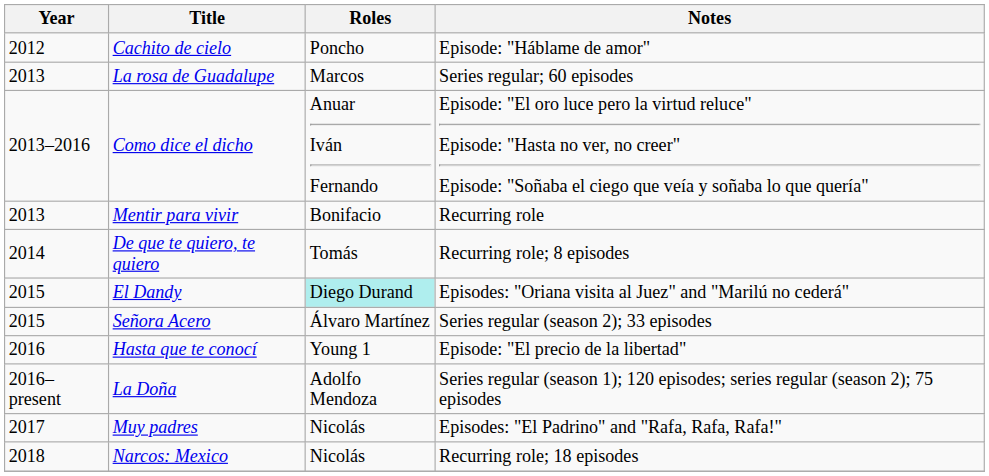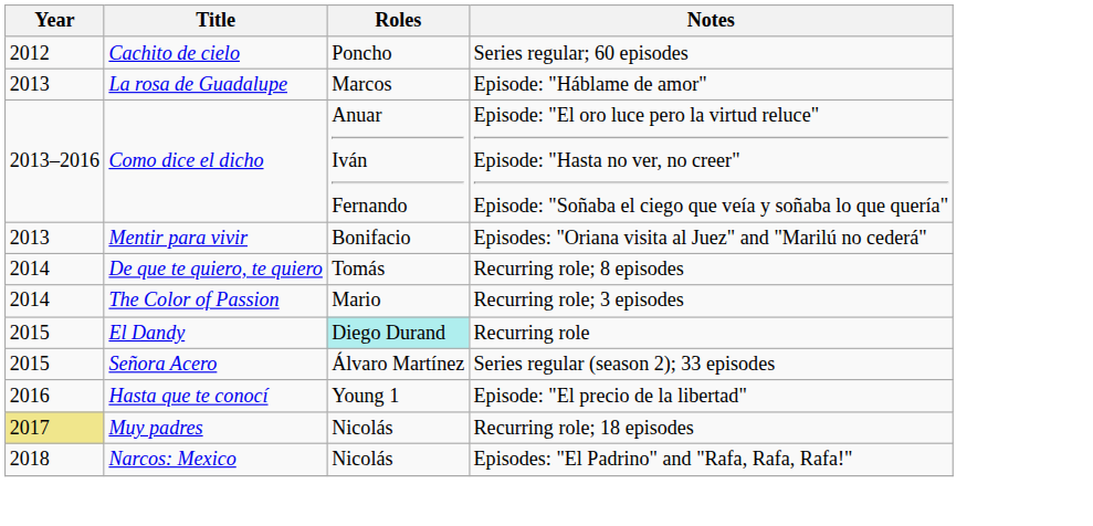 <table class="wikitable sortable">
 <tr>
 <th>Year</th>
 <th>Title</th>
 <th>Roles</th>
 <th>Notes</th>
 </tr>
 <tr>
 <td>2012</td>
 <td><em><a href='#'>Cachito de cielo</a></em></td>
 <td>Poncho</td>
-<td>Episode: "Háblame de amor"</td>
+<td>Series regular; 60 episodes</td>
 </tr>
 <tr>
 <td>2013</td>
 <td><em><a href='#'>La rosa de Guadalupe</a></em></td>
 <td>Marcos</td>
-<td>Series regular; 60 episodes</td>
+<td>Episode: "Háblame de amor"</td>
 </tr>
 <tr>
 <td>2013–2016</td>
 <td><em><a href='#'>Como dice el dicho</a></em></td>
 <td>Anuar<hr>Iván<hr>Fernando</td>
 <td>Episode: "El oro luce pero la virtud reluce"<hr>Episode: "Hasta no ver, no creer"<hr>Episode: "Soñaba el ciego que veía y soñaba lo que quería"</td>
 </tr>
 <tr>
 <td>2013</td>
 <td><em><a href='#'>Mentir para vivir</a></em></td>
 <td>Bonifacio</td>
-<td>Recurring role</td>
+<td>Episodes: "Oriana visita al Juez" and "Marilú no cederá"</td>
 </tr>
 <tr>
 <td>2014</td>
 <td><em><a href='#'>De que te quiero, te quiero</a></em></td>
 <td>Tomás</td>
 <td>Recurring role; 8 episodes</td>
 </tr>
 <tr>
+<td>2014</td>
+<td><em><a href='#'>The Color of Passion</a></em></td>
+<td>Mario</td>
+<td>Recurring role; 3 episodes</td>
+</tr>
+<tr>
 <td>2015</td>
 <td><em><a href='#'>El Dandy</a></em></td>
 <td style="background: paleturquoise;">Diego Durand</td>
-<td>Episodes: "Oriana visita al Juez" and "Marilú no cederá"</td>
+<td>Recurring role</td>
 </tr>
 <tr>
 <td>2015</td>
 <td><em><a href='#'>Señora Acero</a></em></td>
 <td>Álvaro Martínez</td>
 <td>Series regular (season 2); 33 episodes</td>
 </tr>
 <tr>
 <td>2016</td>
 <td><em><a href='#'>Hasta que te conocí</a></em></td>
 <td>Young 1</td>
 <td>Episode: "El precio de la libertad"</td>
 </tr>
 <tr>
-<td>2016–present</td>
-<td><em><a href='#'>La Doña</a></em></td>
-<td>Adolfo Mendoza</td>
-<td>Series regular (season 1); 120 episodes; series regular (season 2); 75 episodes</td>
-</tr>
-<tr>
-<td>2017</td>
+<td style="background: khaki;">2017</td>
 <td><em><a href='#'>Muy padres</a></em></td>
 <td>Nicolás</td>
-<td>Episodes: "El Padrino" and "Rafa, Rafa, Rafa!"</td>
+<td>Recurring role; 18 episodes</td>
 </tr>
 <tr>
 <td>2018</td>
 <td><em><a href='#'>Narcos: Mexico</a></em></td>
 <td>Nicolás</td>
-<td>Recurring role; 18 episodes</td>
+<td>Episodes: "El Padrino" and "Rafa, Rafa, Rafa!"</td>
 </tr>
 <tr>
 </tr>
 </table>
